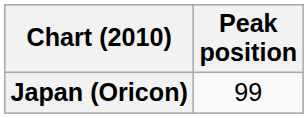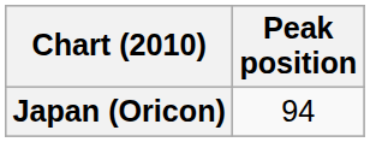 <table class="wikitable sortable plainrowheaders" style="text-align:center">
 <tr>
 <th scope="col">Chart (2010)</th>
 <th scope="col">Peak<br>position</th>
 </tr>
 <tr>
 <th scope="row">Japan (Oricon)</th>
-<td>99</td>
+<td>94</td>
 </tr>
 </table>
